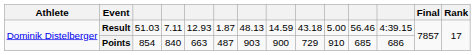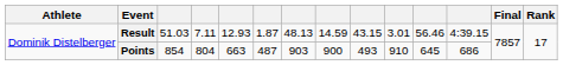 <table class=wikitable style=font-size:90%>
 <tr>
 <th>Athlete</th>
 <th>Event</th>
 <th></th>
 <th></th>
 <th></th>
 <th></th>
 <th></th>
 <th></th>
 <th></th>
 <th></th>
 <th></th>
 <th></th>
 <th>Final</th>
 <th>Rank</th>
 </tr>
 <tr align=center>
 <td rowspan=2 align=left><a href='#'>Dominik Distelberger</a></td>
 <th style=font-size:95%>Result</th>
 <td>51.03</td>
 <td>7.11</td>
 <td>12.93</td>
 <td>1.87</td>
 <td>48.13 <strong></strong></td>
 <td>14.59</td>
-<td>43.18 <strong></strong></td>
-<td>5.00</td>
+<td>43.15 <strong></strong></td>
+<td>3.01</td>
 <td>56.46</td>
 <td>4:39.15</td>
 <td rowspan=2>7857</td>
 <td rowspan=2>17</td>
 </tr>
 <tr align=center>
 <th style=font-size:95%>Points</th>
 <td>854</td>
-<td>840</td>
+<td>804</td>
 <td>663</td>
 <td>487</td>
 <td>903</td>
 <td>900</td>
-<td>729</td>
+<td>493</td>
 <td>910</td>
-<td>685</td>
+<td>645</td>
 <td>686</td>
 </tr>
 </table>
